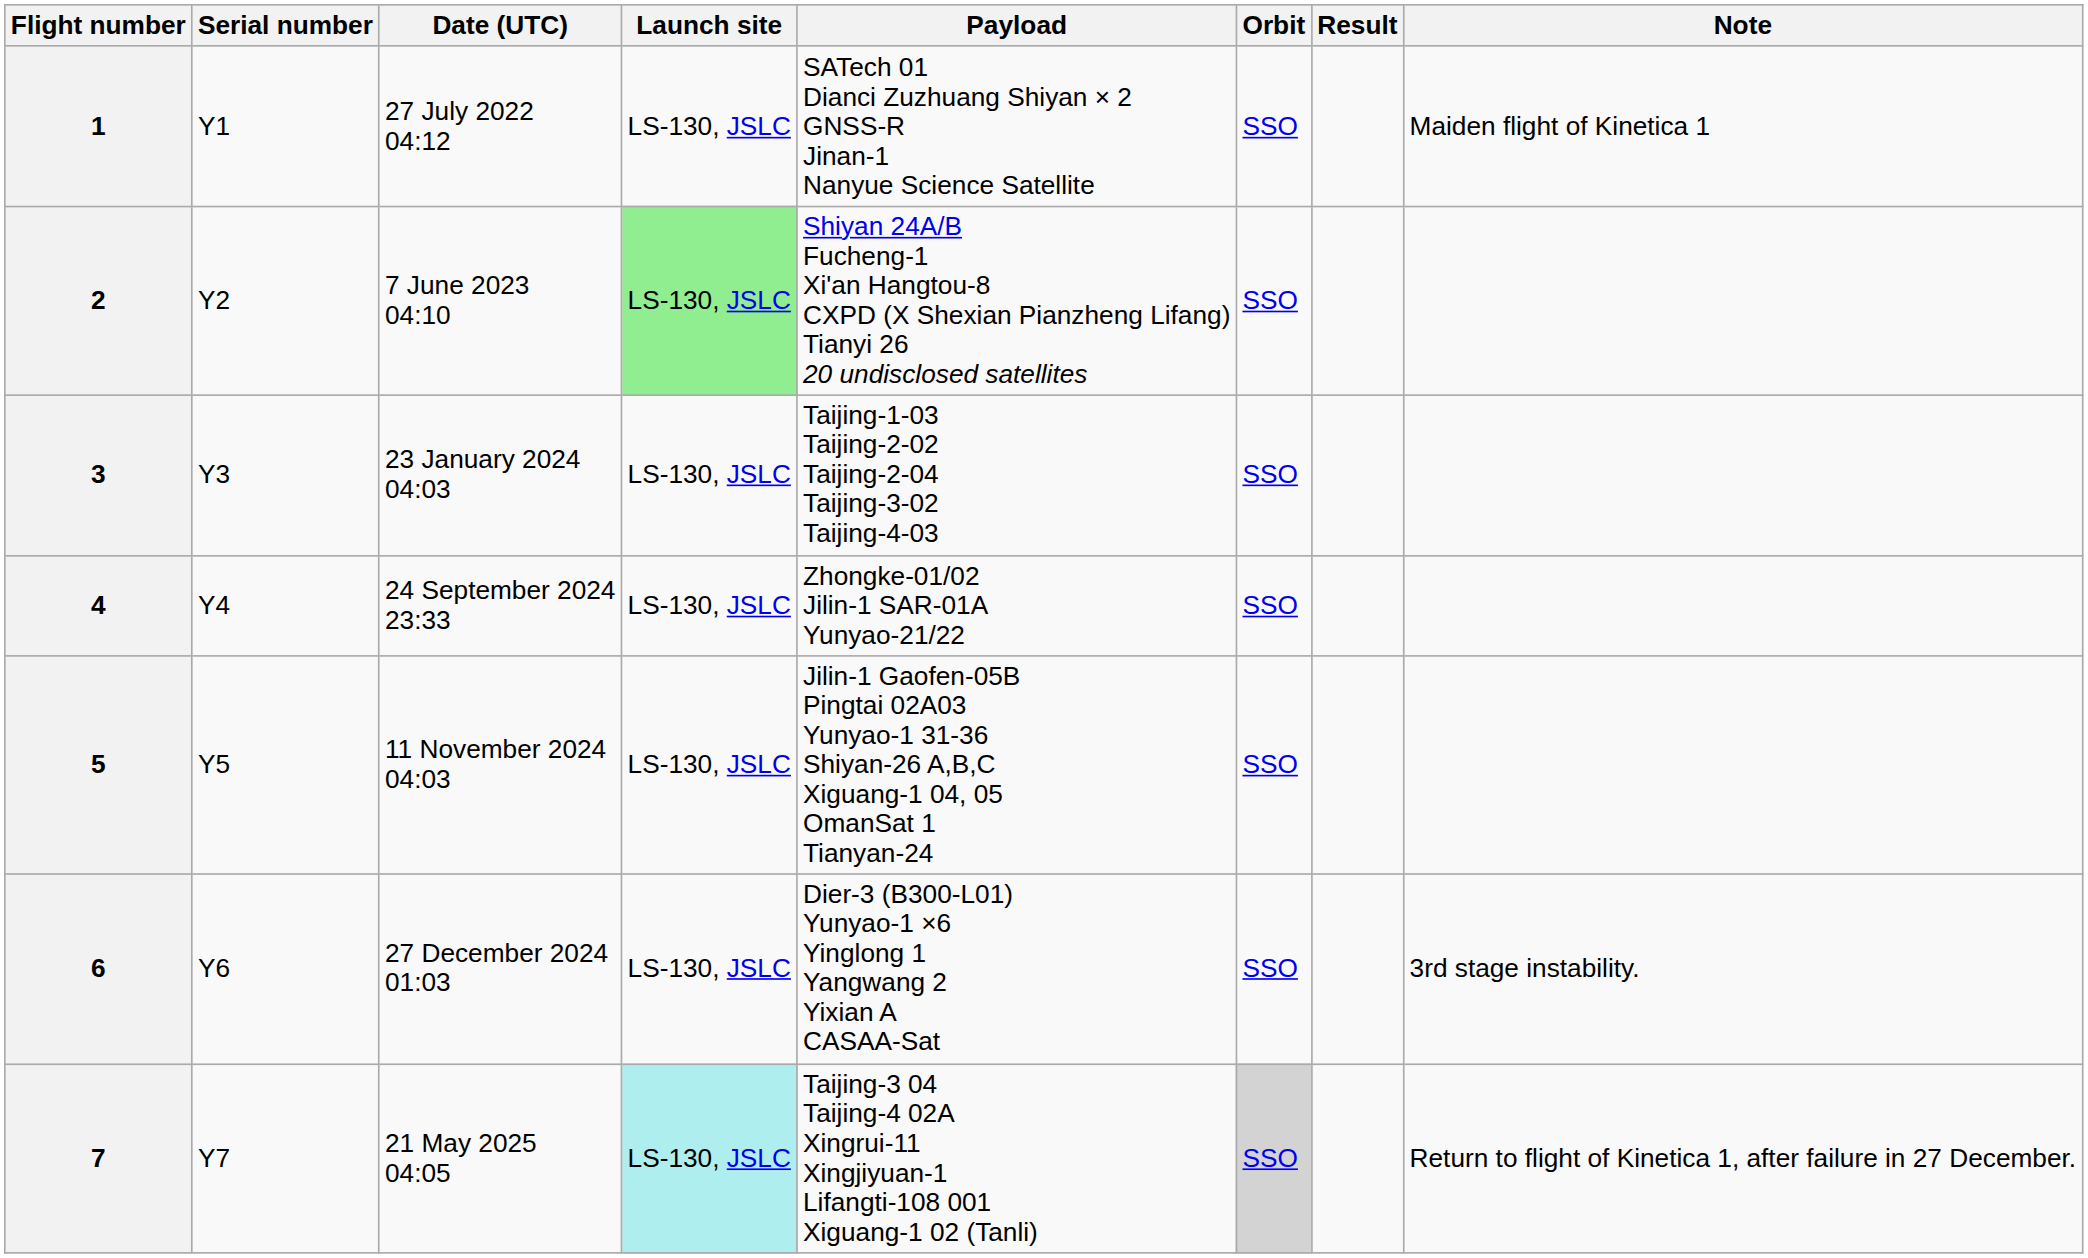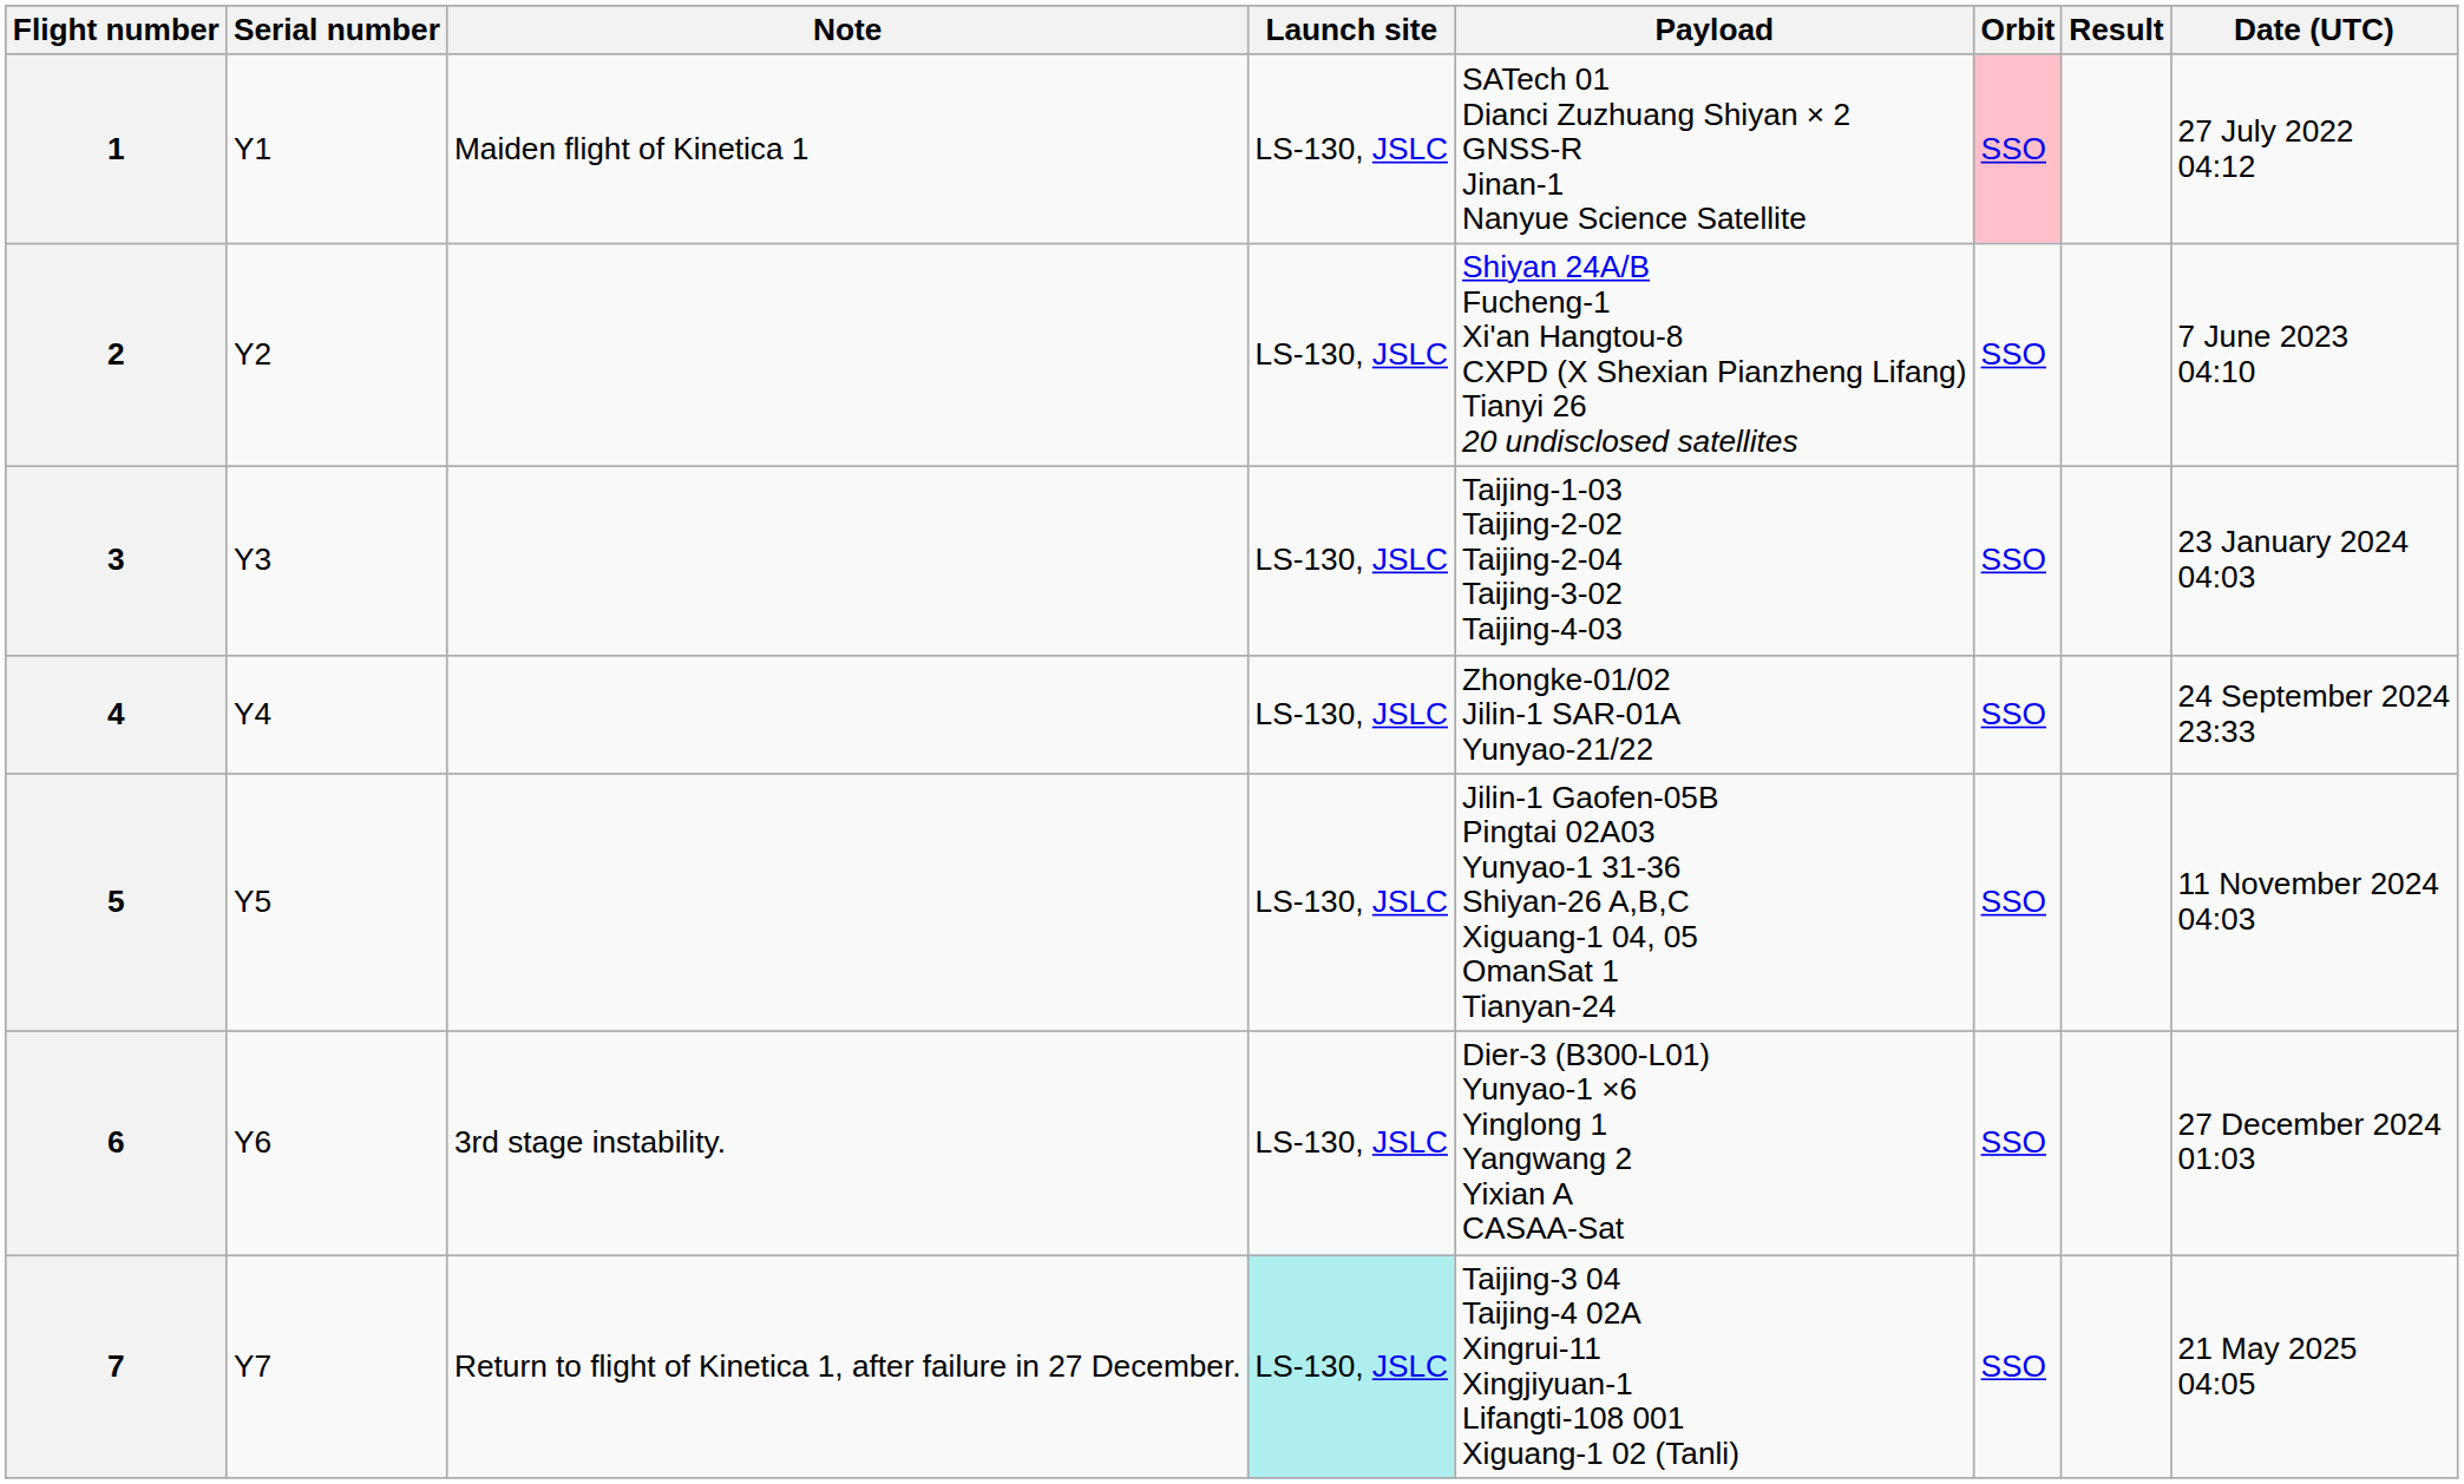 <table class="wikitable">
 <tr>
 <th>Flight number</th>
 <th>Serial number</th>
-<th>Date (UTC)</th>
+<th>Note</th>
 <th>Launch site</th>
 <th>Payload</th>
 <th>Orbit</th>
 <th>Result</th>
-<th>Note</th>
+<th>Date (UTC)</th>
 </tr>
 <tr>
 <th>1</th>
 <td>Y1</td>
-<td>27 July 2022<br>04:12</td>
+<td>Maiden flight of Kinetica 1</td>
 <td>LS-130, <a href='#'>JSLC</a></td>
 <td>SATech 01<br>Dianci Zuzhuang Shiyan × 2<br>GNSS-R<br>Jinan-1<br>Nanyue Science Satellite</td>
-<td><a href='#'>SSO</a></td>
+<td style="background: pink;"><a href='#'>SSO</a></td>
 <td></td>
-<td>Maiden flight of Kinetica 1</td>
+<td>27 July 2022<br>04:12</td>
 </tr>
 <tr>
 <th>2</th>
 <td>Y2</td>
-<td>7 June 2023<br>04:10</td>
-<td style="background: lightgreen;">LS-130, <a href='#'>JSLC</a></td>
+<td></td>
+<td>LS-130, <a href='#'>JSLC</a></td>
 <td><a href='#'>Shiyan 24A/B</a><br>Fucheng-1<br>Xi'an Hangtou-8<br>CXPD (X Shexian Pianzheng Lifang)<br>Tianyi 26<br><em>20 undisclosed satellites</em></td>
 <td><a href='#'>SSO</a></td>
 <td></td>
-<td></td>
+<td>7 June 2023<br>04:10</td>
 </tr>
 <tr>
 <th>3</th>
 <td>Y3</td>
-<td>23 January 2024<br>04:03</td>
+<td></td>
 <td>LS-130, <a href='#'>JSLC</a></td>
 <td>Taijing-1-03<br>Taijing-2-02<br>Taijing-2-04<br>Taijing-3-02<br>Taijing-4-03</td>
 <td><a href='#'>SSO</a></td>
 <td></td>
-<td></td>
+<td>23 January 2024<br>04:03</td>
 </tr>
 <tr>
 <th>4</th>
 <td>Y4</td>
-<td>24 September 2024<br>23:33</td>
+<td></td>
 <td>LS-130, <a href='#'>JSLC</a></td>
 <td>Zhongke-01/02<br>Jilin-1 SAR-01A<br>Yunyao-21/22</td>
 <td><a href='#'>SSO</a></td>
 <td></td>
-<td></td>
+<td>24 September 2024<br>23:33</td>
 </tr>
 <tr>
 <th>5</th>
 <td>Y5</td>
-<td>11 November 2024<br>04:03</td>
+<td></td>
 <td>LS-130, <a href='#'>JSLC</a></td>
 <td>Jilin-1 Gaofen-05B<br>Pingtai 02A03<br>Yunyao-1 31-36<br>Shiyan-26 A,B,C<br>Xiguang-1 04, 05<br>OmanSat 1<br>Tianyan-24</td>
 <td><a href='#'>SSO</a></td>
 <td></td>
-<td></td>
+<td>11 November 2024<br>04:03</td>
 </tr>
 <tr>
 <th>6</th>
 <td>Y6</td>
-<td>27 December 2024<br>01:03</td>
+<td>3rd stage instability.</td>
 <td>LS-130, <a href='#'>JSLC</a></td>
 <td>Dier-3 (B300-L01)<br>Yunyao-1 ×6<br>Yinglong 1<br>Yangwang 2<br>Yixian A<br>CASAA-Sat</td>
 <td><a href='#'>SSO</a></td>
 <td></td>
-<td>3rd stage instability.</td>
+<td>27 December 2024<br>01:03</td>
 </tr>
 <tr>
 <th>7</th>
 <td>Y7</td>
-<td>21 May 2025<br>04:05</td>
+<td>Return to flight of Kinetica 1, after failure in 27 December.</td>
 <td style="background: paleturquoise;">LS-130, <a href='#'>JSLC</a></td>
 <td>Taijing-3 04<br>Taijing-4 02A<br>Xingrui-11<br>Xingjiyuan-1<br>Lifangti-108 001<br>Xiguang-1 02 (Tanli)</td>
-<td style="background: lightgrey;"><a href='#'>SSO</a></td>
+<td><a href='#'>SSO</a></td>
 <td></td>
-<td>Return to flight of Kinetica 1, after failure in 27 December.</td>
+<td>21 May 2025<br>04:05</td>
 </tr>
 </table>
